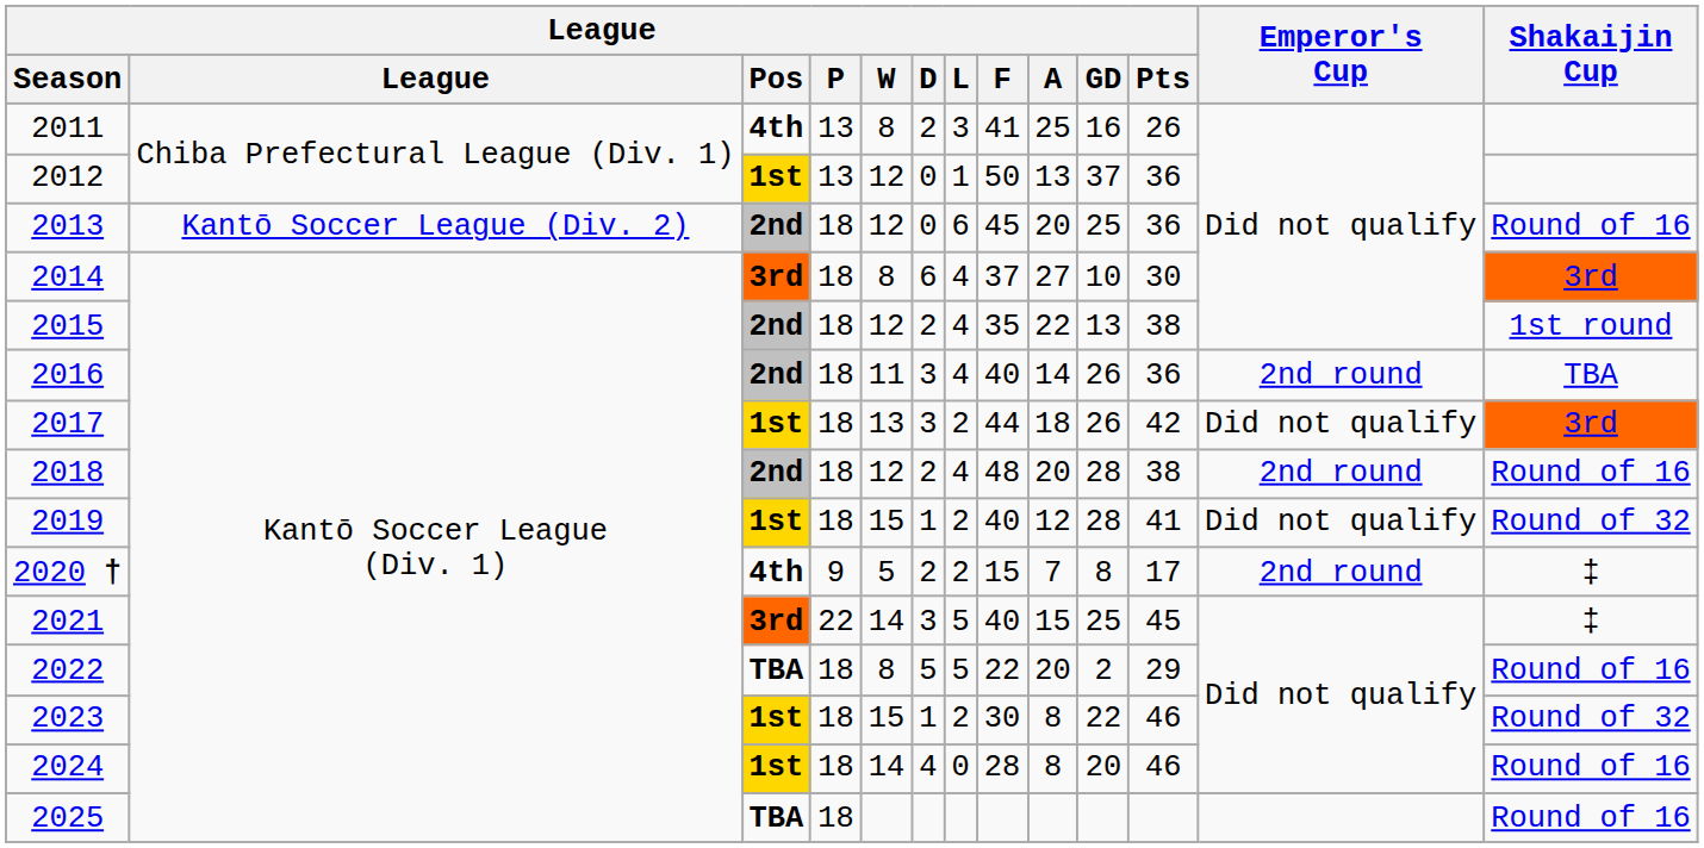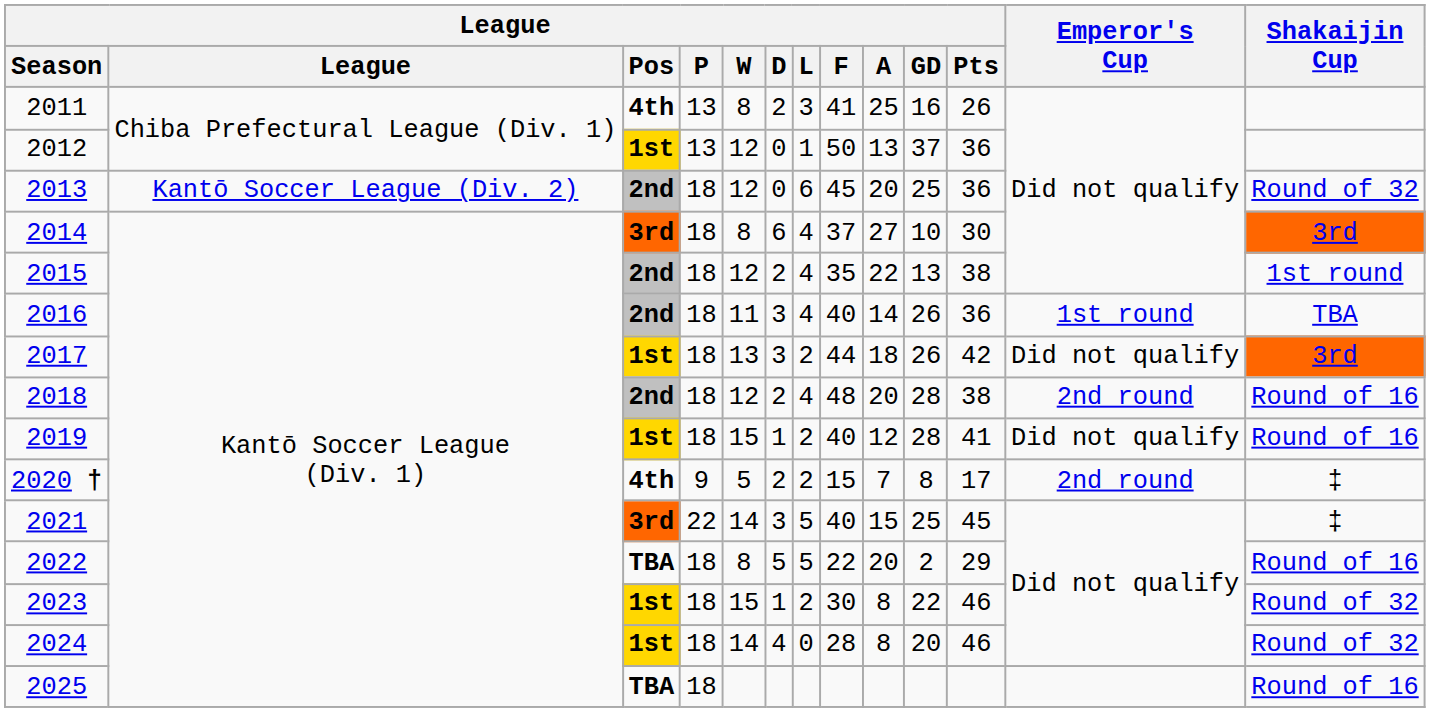 <table class="wikitable" style="text-align:center;">
 <tr>
 <th colspan="11">League</th>
 <th rowspan="2"><a href='#'>Emperor's<br>Cup</a></th>
 <th rowspan="2"><a href='#'>Shakaijin <br> Cup</a></th>
 </tr>
 <tr>
 <th>Season</th>
 <th>League</th>
 <th>Pos</th>
 <th>P</th>
 <th>W</th>
 <th>D</th>
 <th>L</th>
 <th>F</th>
 <th>A</th>
 <th>GD</th>
 <th>Pts</th>
 </tr>
 <tr>
 <td>2011</td>
 <td rowspan=2>Chiba Prefectural League (Div. 1)</td>
 <td><strong>4th</strong></td>
 <td>13</td>
 <td>8</td>
 <td>2</td>
 <td>3</td>
 <td>41</td>
 <td>25</td>
 <td>16</td>
 <td>26</td>
 <td rowspan="5">Did not qualify</td>
 <td></td>
 </tr>
 <tr>
 <td>2012</td>
 <td bgcolor="gold"><strong>1st</strong></td>
 <td>13</td>
 <td>12</td>
 <td>0</td>
 <td>1</td>
 <td>50</td>
 <td>13</td>
 <td>37</td>
 <td>36</td>
 <td></td>
 </tr>
 <tr>
 <td><a href='#'>2013</a></td>
 <td><a href='#'>Kantō Soccer League (Div. 2)</a></td>
 <td bgcolor="silver"><strong>2nd</strong></td>
 <td>18</td>
 <td>12</td>
 <td>0</td>
 <td>6</td>
 <td>45</td>
 <td>20</td>
 <td>25</td>
 <td>36</td>
-<td><a href='#'>Round of 16</a></td>
+<td><a href='#'>Round of 32</a></td>
 </tr>
 <tr>
 <td><a href='#'>2014</a></td>
 <td rowspan="12">Kantō Soccer League<br>(Div. 1)</td>
 <td bgcolor="ff6600"><strong>3rd</strong></td>
 <td>18</td>
 <td>8</td>
 <td>6</td>
 <td>4</td>
 <td>37</td>
 <td>27</td>
 <td>10</td>
 <td>30</td>
 <td bgcolor=ff6600><a href='#'>3rd</a></td>
 </tr>
 <tr>
 <td><a href='#'>2015</a></td>
 <td bgcolor="silver"><strong>2nd</strong></td>
 <td>18</td>
 <td>12</td>
 <td>2</td>
 <td>4</td>
 <td>35</td>
 <td>22</td>
 <td>13</td>
 <td>38</td>
 <td><a href='#'>1st round</a></td>
 </tr>
 <tr>
 <td><a href='#'>2016</a></td>
 <td bgcolor="silver"><strong>2nd</strong></td>
 <td>18</td>
 <td>11</td>
 <td>3</td>
 <td>4</td>
 <td>40</td>
 <td>14</td>
 <td>26</td>
 <td>36</td>
-<td><a href='#'>2nd round</a></td>
+<td><a href='#'>1st round</a></td>
 <td><a href='#'>TBA</a></td>
 </tr>
 <tr>
 <td><a href='#'>2017</a></td>
 <td bgcolor="gold"><strong>1st</strong></td>
 <td>18</td>
 <td>13</td>
 <td>3</td>
 <td>2</td>
 <td>44</td>
 <td>18</td>
 <td>26</td>
 <td>42</td>
 <td>Did not qualify</td>
 <td bgcolor=ff6600><a href='#'>3rd</a></td>
 </tr>
 <tr>
 <td><a href='#'>2018</a></td>
 <td bgcolor="silver"><strong>2nd</strong></td>
 <td>18</td>
 <td>12</td>
 <td>2</td>
 <td>4</td>
 <td>48</td>
 <td>20</td>
 <td>28</td>
 <td>38</td>
 <td><a href='#'>2nd round</a></td>
 <td><a href='#'>Round of 16</a></td>
 </tr>
 <tr>
 <td><a href='#'>2019</a></td>
 <td bgcolor="gold"><strong>1st</strong></td>
 <td>18</td>
 <td>15</td>
 <td>1</td>
 <td>2</td>
 <td>40</td>
 <td>12</td>
 <td>28</td>
 <td>41</td>
 <td>Did not qualify</td>
-<td><a href='#'>Round of 32</a></td>
+<td><a href='#'>Round of 16</a></td>
 </tr>
 <tr>
 <td><a href='#'>2020</a> <strong>†</strong></td>
 <td><strong>4th</strong></td>
 <td>9</td>
 <td>5</td>
 <td>2</td>
 <td>2</td>
 <td>15</td>
 <td>7</td>
 <td>8</td>
 <td>17</td>
 <td><a href='#'>2nd round</a></td>
 <td>‡</td>
 </tr>
 <tr>
 <td><a href='#'>2021</a></td>
 <td bgcolor="ff6600"><strong>3rd</strong></td>
 <td>22</td>
 <td>14</td>
 <td>3</td>
 <td>5</td>
 <td>40</td>
 <td>15</td>
 <td>25</td>
 <td>45</td>
 <td rowspan="4">Did not qualify</td>
 <td>‡</td>
 </tr>
 <tr>
 <td><a href='#'>2022</a></td>
 <td><strong>TBA</strong></td>
 <td>18</td>
 <td>8</td>
 <td>5</td>
 <td>5</td>
 <td>22</td>
 <td>20</td>
 <td>2</td>
 <td>29</td>
 <td><a href='#'>Round of 16</a></td>
 </tr>
 <tr>
 <td><a href='#'>2023</a></td>
 <td bgcolor=gold><strong>1st</strong></td>
 <td>18</td>
 <td>15</td>
 <td>1</td>
 <td>2</td>
 <td>30</td>
 <td>8</td>
 <td>22</td>
 <td>46</td>
 <td><a href='#'>Round of 32</a></td>
 </tr>
 <tr>
 <td><a href='#'>2024</a></td>
 <td bgcolor=gold><strong>1st</strong></td>
 <td>18</td>
 <td>14</td>
 <td>4</td>
 <td>0</td>
 <td>28</td>
 <td>8</td>
 <td>20</td>
 <td>46</td>
-<td><a href='#'>Round of 16</a></td>
+<td><a href='#'>Round of 32</a></td>
 </tr>
 <tr>
 <td><a href='#'>2025</a></td>
 <td><strong>TBA</strong></td>
 <td>18</td>
 <td></td>
 <td></td>
 <td></td>
 <td></td>
 <td></td>
 <td></td>
 <td></td>
 <td></td>
 <td><a href='#'>Round of 16</a></td>
 </tr>
 </table>
